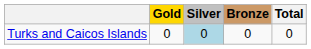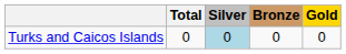 <table class="wikitable">
 <tr>
 <th></th>
-<th style="background-color:gold">Gold</th>
+<th>Total</th>
 <th style="background-color:silver">Silver</th>
 <th style="background-color:#CC9966">Bronze</th>
-<th>Total</th>
+<th style="background-color:gold">Gold</th>
 </tr>
 <tr align="center">
 <td> <a href='#'>Turks and Caicos Islands</a></td>
 <td>0</td>
 <td style="background: lightblue;">0</td>
 <td>0</td>
 <td>0</td>
 </tr>
 </table>
